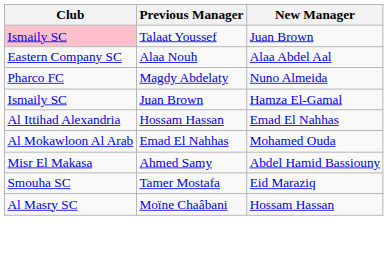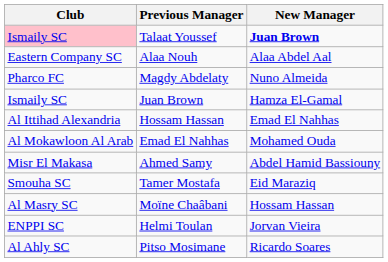 <table class="wikitable">
 <tr>
 <th>Club</th>
 <th>Previous Manager</th>
 <th>New Manager</th>
 </tr>
 <tr>
 <td style="background: pink;"><a href='#'>Ismaily SC</a></td>
 <td> <a href='#'>Talaat Youssef</a></td>
-<td> <a href='#'>Juan Brown</a></td>
+<td><strong> <a href='#'>Juan Brown</a></strong></td>
 </tr>
 <tr>
 <td><a href='#'>Eastern Company SC</a></td>
 <td> <a href='#'>Alaa Nouh</a></td>
 <td> <a href='#'>Alaa Abdel Aal</a></td>
 </tr>
 <tr>
 <td><a href='#'>Pharco FC</a></td>
 <td> <a href='#'>Magdy Abdelaty</a></td>
 <td> <a href='#'>Nuno Almeida</a></td>
 </tr>
 <tr>
 <td><a href='#'>Ismaily SC</a></td>
 <td> <a href='#'>Juan Brown</a></td>
 <td> <a href='#'>Hamza El-Gamal</a></td>
 </tr>
 <tr>
 <td><a href='#'>Al Ittihad Alexandria</a></td>
 <td> <a href='#'>Hossam Hassan</a></td>
 <td> <a href='#'>Emad El Nahhas</a></td>
 </tr>
 <tr>
 <td><a href='#'>Al Mokawloon Al Arab</a></td>
 <td> <a href='#'>Emad El Nahhas</a></td>
 <td> <a href='#'>Mohamed Ouda</a></td>
 </tr>
 <tr>
 <td><a href='#'>Misr El Makasa</a></td>
 <td> <a href='#'>Ahmed Samy</a></td>
 <td> <a href='#'>Abdel Hamid Bassiouny</a></td>
 </tr>
 <tr>
 <td><a href='#'>Smouha SC</a></td>
 <td> <a href='#'>Tamer Mostafa</a></td>
 <td> <a href='#'>Eid Maraziq</a></td>
 </tr>
 <tr>
 <td><a href='#'>Al Masry SC</a></td>
 <td> <a href='#'>Moïne Chaâbani</a></td>
 <td> <a href='#'>Hossam Hassan</a></td>
 </tr>
+<tr>
+<td><a href='#'>ENPPI SC</a></td>
+<td> <a href='#'>Helmi Toulan</a></td>
+<td> <a href='#'>Jorvan Vieira</a></td>
+</tr>
+<tr>
+<td><a href='#'>Al Ahly SC</a></td>
+<td> <a href='#'>Pitso Mosimane</a></td>
+<td> <a href='#'>Ricardo Soares</a></td>
+</tr>
 </table>
